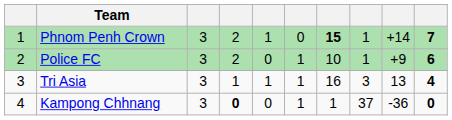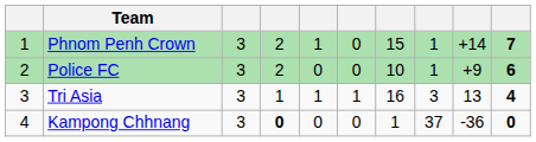 <table class="wikitable" style="text-align: center;">
 <tr>
 <th width=30></th>
 <th width=165>Team</th>
 <th width=30></th>
 <th width=30></th>
 <th width=30></th>
 <th width=30></th>
 <th width=30></th>
 <th width=30></th>
 <th width=30></th>
 <th width=30></th>
 </tr>
 <tr bgcolor=#ACE1AF>
 <td>1</td>
 <td align=left><a href='#'>Phnom Penh Crown</a></td>
 <td>3</td>
 <td>2</td>
 <td>1</td>
 <td>0</td>
-<td><strong>15</strong></td>
+<td>15</td>
 <td>1</td>
 <td>+14</td>
 <td><strong>7</strong></td>
 </tr>
 <tr bgcolor=#ACE1AF>
 <td>2</td>
 <td align=left><a href='#'>Police FC</a></td>
 <td>3</td>
 <td>2</td>
 <td>0</td>
-<td>1</td>
+<td>0</td>
 <td>10</td>
 <td>1</td>
 <td>+9</td>
 <td><strong>6</strong></td>
 </tr>
 <tr>
 <td>3</td>
 <td align=left><a href='#'>Tri Asia</a></td>
 <td>3</td>
 <td>1</td>
 <td>1</td>
 <td>1</td>
 <td>16</td>
 <td>3</td>
 <td>13</td>
 <td><strong>4</strong></td>
 </tr>
 <tr>
 <td>4</td>
 <td align=left><a href='#'>Kampong Chhnang</a></td>
 <td>3</td>
 <td><strong>0</strong></td>
 <td>0</td>
-<td>1</td>
+<td>0</td>
 <td>1</td>
 <td>37</td>
 <td>-36</td>
 <td><strong>0</strong></td>
 </tr>
 </table>
